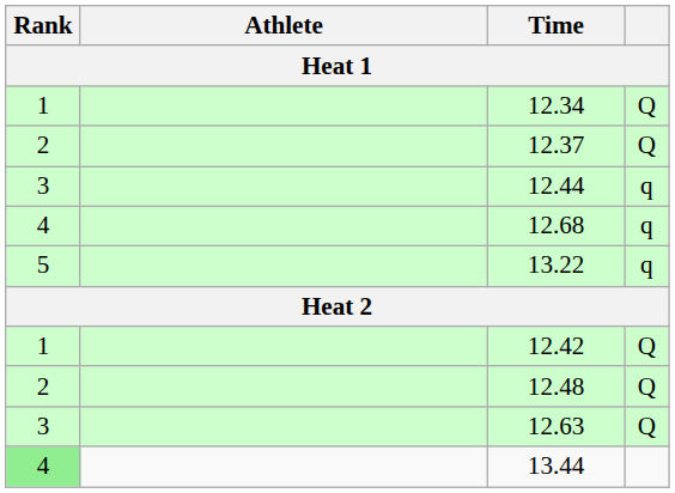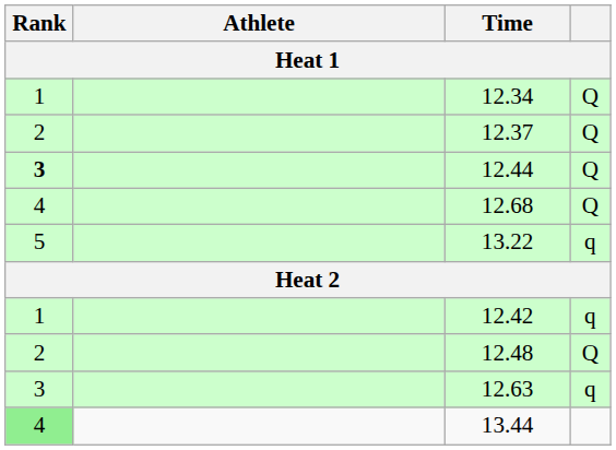 <table class=wikitable style="text-align:center">
 <tr>
 <th width=40>Rank</th>
 <th width=250>Athlete</th>
 <th width=80>Time</th>
 <th width=20></th>
 </tr>
 <tr>
 <th colspan=4>Heat 1</th>
 </tr>
 <tr bgcolor="ccffcc">
 <td>1</td>
 <td align=left></td>
 <td>12.34</td>
 <td>Q</td>
 </tr>
 <tr bgcolor="ccffcc">
 <td>2</td>
 <td align=left></td>
 <td>12.37</td>
 <td>Q</td>
 </tr>
 <tr bgcolor="ccffcc">
-<td>3</td>
+<td><strong>3</strong></td>
 <td align=left></td>
 <td>12.44</td>
-<td>q</td>
+<td>Q</td>
 </tr>
 <tr bgcolor="ccffcc">
 <td>4</td>
 <td align=left></td>
 <td>12.68</td>
-<td>q</td>
+<td>Q</td>
 </tr>
 <tr bgcolor="ccffcc">
 <td>5</td>
 <td align=left></td>
 <td>13.22</td>
 <td>q</td>
 </tr>
 <tr>
 <th colspan=4>Heat 2</th>
 </tr>
 <tr bgcolor="ccffcc">
 <td>1</td>
 <td align=left></td>
 <td>12.42</td>
-<td>Q</td>
+<td>q</td>
 </tr>
 <tr bgcolor="ccffcc">
 <td>2</td>
 <td align=left></td>
 <td>12.48</td>
 <td>Q</td>
 </tr>
 <tr bgcolor="ccffcc">
 <td>3</td>
 <td align=left></td>
 <td>12.63</td>
-<td>Q</td>
+<td>q</td>
 </tr>
 <tr>
 <td style="background: lightgreen;">4</td>
 <td align=left></td>
 <td>13.44</td>
 <td></td>
 </tr>
 </table>
